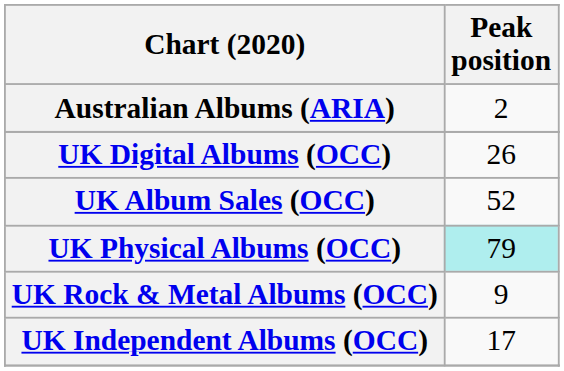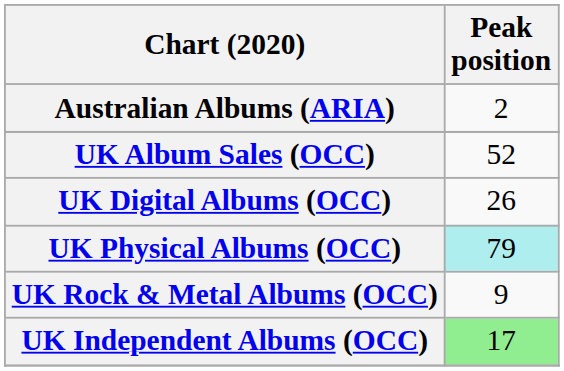 <table class="wikitable sortable plainrowheaders" style="text-align:center">
 <tr>
 <th scope="col">Chart (2020)</th>
 <th scope="col">Peak<br>position</th>
 </tr>
 <tr>
 <th scope="row">Australian Albums (<a href='#'>ARIA</a>)</th>
 <td>2</td>
 </tr>
 <tr>
 </tr>
 <tr>
 </tr>
 <tr>
+<th scope="row"><a href='#'>UK Album Sales</a> (<a href='#'>OCC</a>)</th>
+<td>52</td>
+</tr>
+<tr>
 <th scope="row"><a href='#'>UK Digital Albums</a> (<a href='#'>OCC</a>)</th>
 <td>26</td>
-</tr>
-<tr>
-<th scope="row"><a href='#'>UK Album Sales</a> (<a href='#'>OCC</a>)</th>
-<td>52</td>
 </tr>
 <tr>
 <th scope="row"><a href='#'>UK Physical Albums</a> (<a href='#'>OCC</a>)</th>
 <td style="background: paleturquoise;">79</td>
 </tr>
 <tr>
 <th scope="row"><a href='#'>UK Rock & Metal Albums</a> (<a href='#'>OCC</a>)</th>
 <td>9</td>
 </tr>
 <tr>
 <th scope="row"><a href='#'>UK Independent Albums</a> (<a href='#'>OCC</a>)</th>
-<td>17</td>
+<td style="background: lightgreen;">17</td>
 </tr>
 <tr>
 </tr>
 <tr>
 </tr>
 <tr>
 </tr>
 </table>
